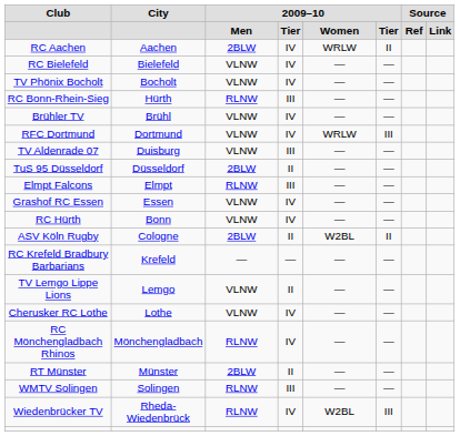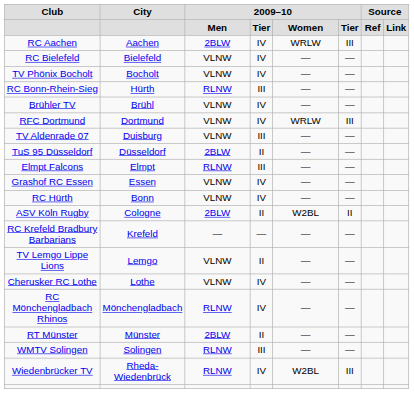 <table class="wikitable">
 <tr align="center"  bgcolor="#dfdfdf">
 <td width="150"><strong>Club</strong></td>
 <td width="100"><strong>City</strong></td>
 <td width="200" colspan=4><strong>2009–10</strong></td>
 <td colspan=2><strong>Source</strong></td>
 </tr>
 <tr align="center" bgcolor="#dfdfdf">
 <td></td>
 <td></td>
 <td width="100"><strong>Men</strong></td>
 <td width="30"><strong>Tier</strong></td>
 <td width="100"><strong>Women</strong></td>
 <td width="30"><strong>Tier</strong></td>
 <td width="30"><strong>Ref</strong></td>
 <td width="30"><strong>Link</strong></td>
 </tr>
 <tr align="center">
 <td><a href='#'>RC Aachen</a></td>
 <td><a href='#'>Aachen</a></td>
 <td><a href='#'>2BLW</a></td>
 <td>IV</td>
 <td>WRLW</td>
-<td>II</td>
+<td>III</td>
 <td></td>
 <td></td>
 </tr>
 <tr align="center">
 <td><a href='#'>RC Bielefeld</a></td>
 <td><a href='#'>Bielefeld</a></td>
 <td>VLNW</td>
 <td>IV</td>
 <td>—</td>
 <td>—</td>
 <td></td>
 <td></td>
 </tr>
 <tr align="center">
 <td><a href='#'>TV Phönix Bocholt</a></td>
 <td><a href='#'>Bocholt</a></td>
 <td>VLNW</td>
 <td>IV</td>
 <td>—</td>
 <td>—</td>
 <td></td>
 <td></td>
 </tr>
 <tr align="center">
 <td><a href='#'>RC Bonn-Rhein-Sieg</a></td>
 <td><a href='#'>Hürth</a></td>
 <td><a href='#'>RLNW</a></td>
 <td>III</td>
 <td>—</td>
 <td>—</td>
 <td></td>
 <td></td>
 </tr>
 <tr align="center">
 <td><a href='#'>Brühler TV</a></td>
 <td><a href='#'>Brühl</a></td>
 <td>VLNW</td>
 <td>IV</td>
 <td>—</td>
 <td>—</td>
 <td></td>
 <td></td>
 </tr>
 <tr align="center">
 <td><a href='#'>RFC Dortmund</a></td>
 <td><a href='#'>Dortmund</a></td>
 <td>VLNW</td>
 <td>IV</td>
 <td>WRLW</td>
 <td>III</td>
 <td></td>
 <td></td>
 </tr>
 <tr align="center">
 <td><a href='#'>TV Aldenrade 07</a></td>
 <td><a href='#'>Duisburg</a></td>
 <td>VLNW</td>
 <td>III</td>
 <td>—</td>
 <td>—</td>
 <td></td>
 <td></td>
 </tr>
 <tr align="center">
 <td><a href='#'>TuS 95 Düsseldorf</a></td>
 <td><a href='#'>Düsseldorf</a></td>
 <td><a href='#'>2BLW</a></td>
 <td>II</td>
 <td>—</td>
 <td>—</td>
 <td></td>
 <td></td>
 </tr>
 <tr align="center">
 <td><a href='#'>Elmpt Falcons</a></td>
 <td><a href='#'>Elmpt</a></td>
 <td><a href='#'>RLNW</a></td>
 <td>III</td>
 <td>—</td>
 <td>—</td>
 <td></td>
 <td></td>
 </tr>
 <tr align="center">
 <td><a href='#'>Grashof RC Essen</a></td>
 <td><a href='#'>Essen</a></td>
 <td>VLNW</td>
 <td>IV</td>
 <td>—</td>
 <td>—</td>
 <td></td>
 <td></td>
 </tr>
 <tr align="center">
 <td><a href='#'>RC Hürth</a></td>
 <td><a href='#'>Bonn</a></td>
 <td>VLNW</td>
 <td>IV</td>
 <td>—</td>
 <td>—</td>
 <td></td>
 <td></td>
 </tr>
 <tr align="center">
 <td><a href='#'>ASV Köln Rugby</a></td>
 <td><a href='#'>Cologne</a></td>
 <td><a href='#'>2BLW</a></td>
 <td>II</td>
 <td>W2BL</td>
 <td>II</td>
 <td></td>
 <td></td>
 </tr>
 <tr align="center">
 <td><a href='#'>RC Krefeld Bradbury Barbarians</a></td>
 <td><a href='#'>Krefeld</a></td>
 <td>—</td>
 <td>—</td>
 <td>—</td>
 <td>—</td>
 <td></td>
 <td></td>
 </tr>
 <tr align="center">
 <td><a href='#'>TV Lemgo Lippe Lions</a></td>
 <td><a href='#'>Lemgo</a></td>
 <td>VLNW</td>
 <td>II</td>
 <td>—</td>
 <td>—</td>
 <td></td>
 <td></td>
 </tr>
 <tr align="center">
 <td><a href='#'>Cherusker RC Lothe</a></td>
 <td><a href='#'>Lothe</a></td>
 <td>VLNW</td>
 <td>IV</td>
 <td>—</td>
 <td>—</td>
 <td></td>
 <td></td>
 </tr>
 <tr align="center">
 <td><a href='#'>RC Mönchengladbach Rhinos</a></td>
 <td><a href='#'>Mönchengladbach</a></td>
 <td><a href='#'>RLNW</a></td>
 <td>IV</td>
 <td>—</td>
 <td>—</td>
 <td></td>
 <td></td>
 </tr>
 <tr align="center">
 <td><a href='#'>RT Münster</a></td>
 <td><a href='#'>Münster</a></td>
 <td><a href='#'>2BLW</a></td>
 <td>II</td>
 <td>—</td>
 <td>—</td>
 <td></td>
 <td></td>
 </tr>
 <tr align="center">
 <td><a href='#'>WMTV Solingen</a></td>
 <td><a href='#'>Solingen</a></td>
 <td><a href='#'>RLNW</a></td>
 <td>III</td>
 <td>—</td>
 <td>—</td>
 <td></td>
 <td></td>
 </tr>
 <tr align="center">
 <td><a href='#'>Wiedenbrücker TV</a></td>
 <td><a href='#'>Rheda-Wiedenbrück</a></td>
 <td><a href='#'>RLNW</a></td>
 <td>IV</td>
 <td>W2BL</td>
 <td>III</td>
 <td></td>
 <td></td>
 </tr>
 <tr align="center">
 <td></td>
 <td></td>
 <td></td>
 <td></td>
 <td></td>
 <td></td>
 <td></td>
 <td></td>
 </tr>
 </table>
